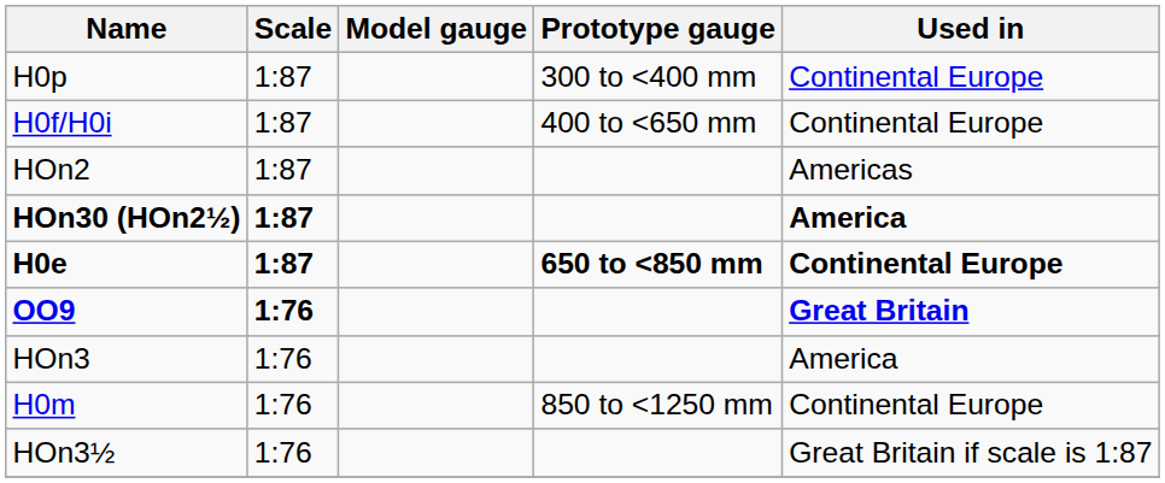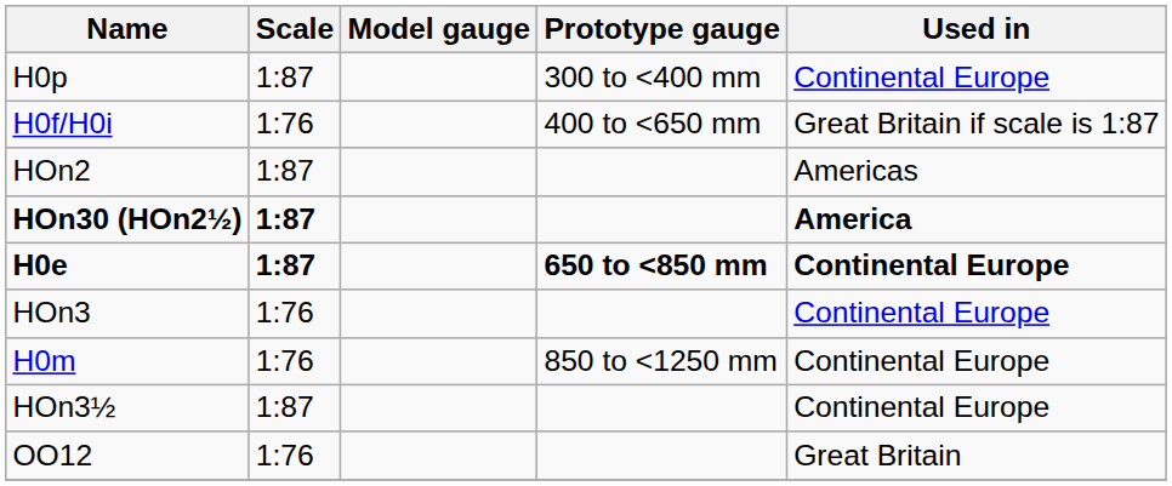 <table class="wikitable">
 <tr>
 <th>Name</th>
 <th>Scale</th>
 <th>Model gauge</th>
 <th>Prototype gauge</th>
 <th>Used in</th>
 </tr>
 <tr>
 <td>H0p</td>
 <td>1:87</td>
 <td></td>
 <td>300 to <400 mm</td>
 <td><a href='#'>Continental Europe</a></td>
 </tr>
 <tr>
 <td><a href='#'>H0f/H0i</a></td>
-<td>1:87</td>
+<td>1:76</td>
 <td></td>
 <td>400 to <650 mm</td>
-<td>Continental Europe</td>
+<td>Great Britain if scale is 1:87</td>
 </tr>
 <tr>
 <td>HOn2</td>
 <td>1:87</td>
 <td></td>
 <td></td>
 <td>Americas</td>
 </tr>
 <tr>
 <td><strong>HOn30 (HOn2½)</strong></td>
 <td><strong>1:87</strong></td>
 <td><strong></strong></td>
 <td><strong></strong></td>
 <td><strong>America</strong></td>
 </tr>
 <tr>
 <td><strong>H0e</strong></td>
 <td><strong>1:87</strong></td>
 <td><strong></strong></td>
 <td><strong>650 to <850 mm</strong></td>
 <td><strong>Continental Europe</strong></td>
 </tr>
 <tr>
-<td><strong><a href='#'>OO9</a></strong></td>
-<td><strong>1:76</strong></td>
-<td><strong></strong></td>
-<td><strong></strong></td>
-<td><strong><a href='#'>Great Britain</a></strong></td>
-</tr>
-<tr>
 <td>HOn3</td>
 <td>1:76</td>
 <td></td>
 <td></td>
-<td>America</td>
+<td><a href='#'>Continental Europe</a></td>
 </tr>
 <tr>
 <td><a href='#'>H0m</a></td>
 <td>1:76</td>
 <td></td>
 <td>850 to <1250 mm</td>
 <td>Continental Europe</td>
 </tr>
 <tr>
 <td>HOn3½</td>
+<td>1:87</td>
+<td></td>
+<td></td>
+<td>Continental Europe</td>
+</tr>
+<tr>
+<td>OO12</td>
 <td>1:76</td>
 <td></td>
 <td></td>
-<td>Great Britain if scale is 1:87</td>
+<td>Great Britain</td>
 </tr>
 <tr>
 </tr>
 </table>
